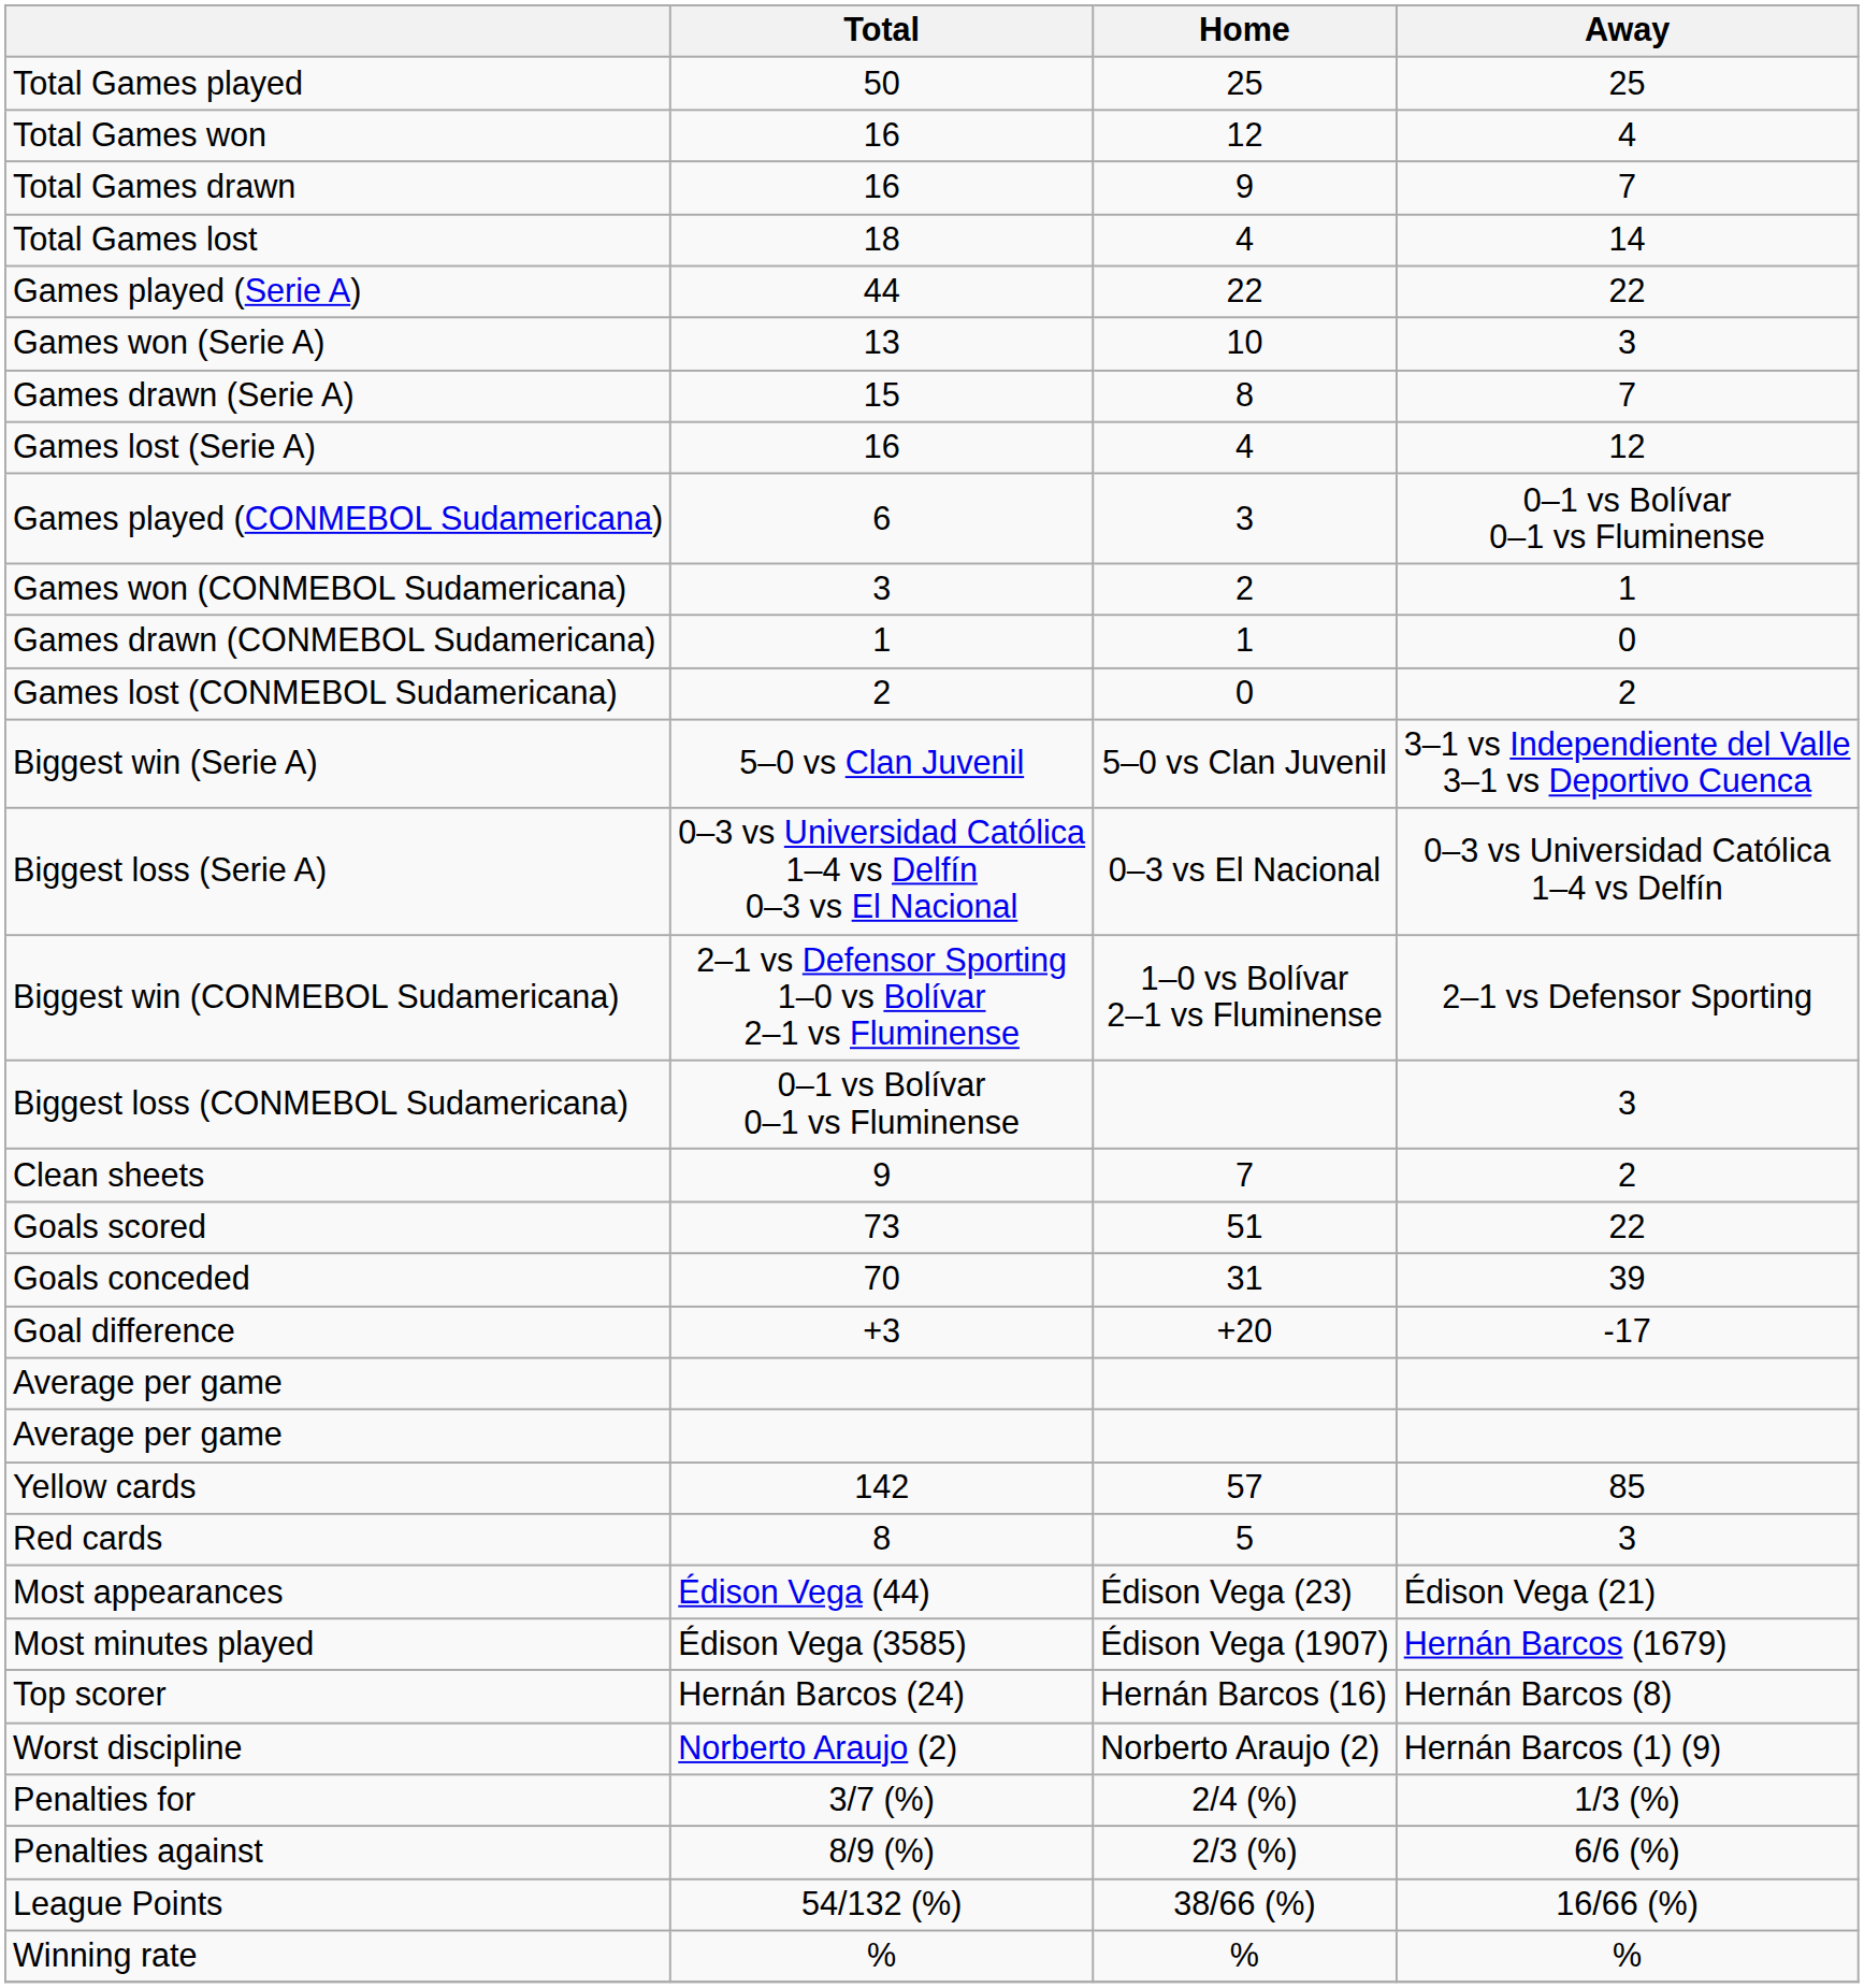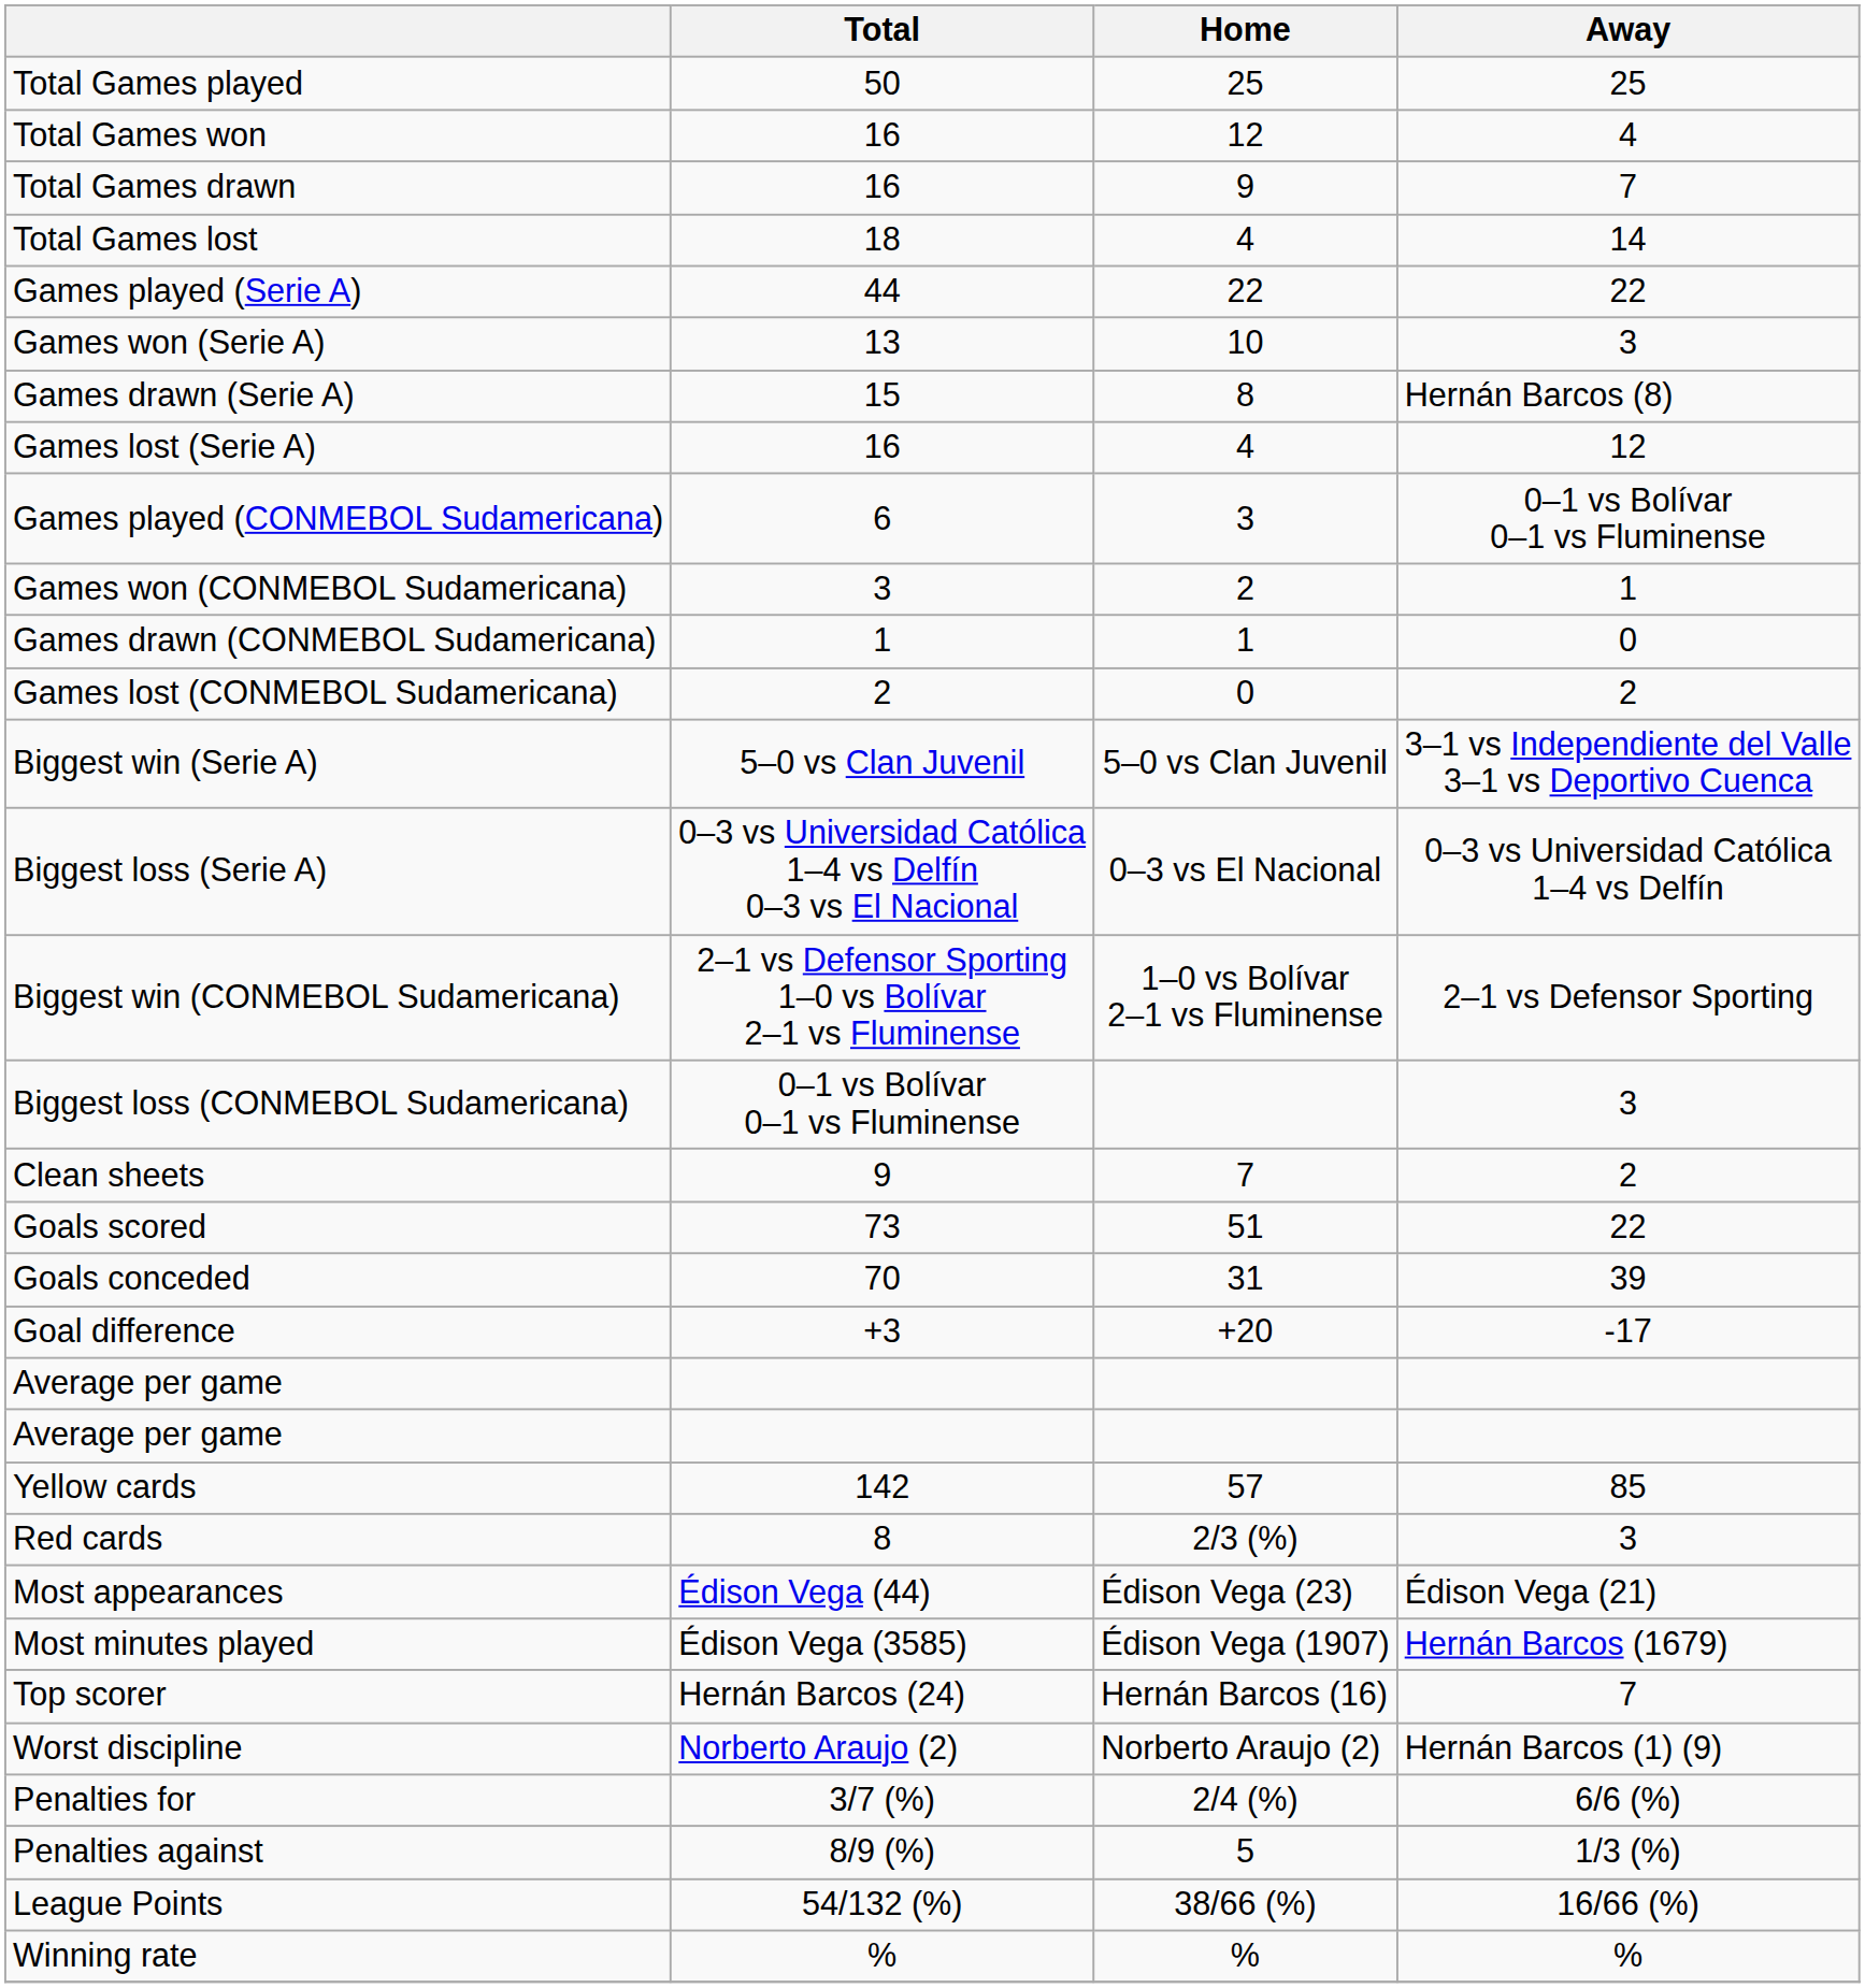 <table class="wikitable" style="text-align: center;">
 <tr>
 <th></th>
 <th>Total</th>
 <th>Home</th>
 <th>Away</th>
 </tr>
 <tr>
 <td align=left>Total Games played</td>
 <td>50</td>
 <td>25</td>
 <td>25</td>
 </tr>
 <tr>
 <td align=left>Total Games won</td>
 <td>16</td>
 <td>12</td>
 <td>4</td>
 </tr>
 <tr>
 <td align=left>Total Games drawn</td>
 <td>16</td>
 <td>9</td>
 <td>7</td>
 </tr>
 <tr>
 <td align=left>Total Games lost</td>
 <td>18</td>
 <td>4</td>
 <td>14</td>
 </tr>
 <tr>
 <td align=left>Games played (<a href='#'>Serie A</a>)</td>
 <td>44</td>
 <td>22</td>
 <td>22</td>
 </tr>
 <tr>
 <td align=left>Games won (Serie A)</td>
 <td>13</td>
 <td>10</td>
 <td>3</td>
 </tr>
 <tr>
 <td align=left>Games drawn (Serie A)</td>
 <td>15</td>
 <td>8</td>
-<td>7</td>
+<td align=left> Hernán Barcos (8)</td>
 </tr>
 <tr>
 <td align=left>Games lost (Serie A)</td>
 <td>16</td>
 <td>4</td>
 <td>12</td>
 </tr>
 <tr>
 <td align=left>Games played (<a href='#'>CONMEBOL Sudamericana</a>)</td>
 <td>6</td>
 <td>3</td>
 <td>0–1 vs Bolívar<br>0–1 vs Fluminense</td>
 </tr>
 <tr>
 <td align=left>Games won (CONMEBOL Sudamericana)</td>
 <td>3</td>
 <td>2</td>
 <td>1</td>
 </tr>
 <tr>
 <td align=left>Games drawn (CONMEBOL Sudamericana)</td>
 <td>1</td>
 <td>1</td>
 <td>0</td>
 </tr>
 <tr>
 <td align=left>Games lost (CONMEBOL Sudamericana)</td>
 <td>2</td>
 <td>0</td>
 <td>2</td>
 </tr>
 <tr>
 <td align=left>Biggest win (Serie A)</td>
 <td>5–0 vs <a href='#'>Clan Juvenil</a></td>
 <td>5–0 vs Clan Juvenil</td>
 <td>3–1 vs <a href='#'>Independiente del Valle</a><br>3–1 vs <a href='#'>Deportivo Cuenca</a></td>
 </tr>
 <tr>
 <td align=left>Biggest loss (Serie A)</td>
 <td>0–3 vs <a href='#'>Universidad Católica</a><br>1–4 vs <a href='#'>Delfín</a><br>0–3 vs <a href='#'>El Nacional</a></td>
 <td>0–3 vs El Nacional</td>
 <td>0–3 vs Universidad Católica<br>1–4 vs Delfín</td>
 </tr>
 <tr>
 <td align=left>Biggest win (CONMEBOL Sudamericana)</td>
 <td>2–1 vs <a href='#'>Defensor Sporting</a><br>1–0 vs <a href='#'>Bolívar</a><br>2–1 vs <a href='#'>Fluminense</a></td>
 <td>1–0 vs Bolívar<br>2–1 vs Fluminense</td>
 <td>2–1 vs Defensor Sporting</td>
 </tr>
 <tr>
 <td align=left>Biggest loss (CONMEBOL Sudamericana)</td>
 <td>0–1 vs Bolívar<br>0–1 vs Fluminense</td>
 <td></td>
 <td>3</td>
 </tr>
 <tr>
 <td align=left>Clean sheets</td>
 <td>9</td>
 <td>7</td>
 <td>2</td>
 </tr>
 <tr>
 <td align=left>Goals scored</td>
 <td>73</td>
 <td>51</td>
 <td>22</td>
 </tr>
 <tr>
 <td align=left>Goals conceded</td>
 <td>70</td>
 <td>31</td>
 <td>39</td>
 </tr>
 <tr>
 <td align=left>Goal difference</td>
 <td>+3</td>
 <td>+20</td>
 <td>-17</td>
 </tr>
 <tr>
 <td align=left>Average  per game</td>
 <td></td>
 <td></td>
 <td></td>
 </tr>
 <tr>
 <td align=left>Average  per game</td>
 <td></td>
 <td></td>
 <td></td>
 </tr>
 <tr>
 <td align=left>Yellow cards</td>
 <td>142</td>
 <td>57</td>
 <td>85</td>
 </tr>
 <tr>
 <td align=left>Red cards</td>
 <td>8</td>
-<td>5</td>
+<td>2/3 (%)</td>
 <td>3</td>
 </tr>
 <tr>
 <td align=left>Most appearances</td>
 <td align=left> <a href='#'>Édison Vega</a> (44)</td>
 <td align=left> Édison Vega (23)</td>
 <td align=left> Édison Vega (21)</td>
 </tr>
 <tr>
 <td align=left>Most minutes played</td>
 <td align=left> Édison Vega (3585)</td>
 <td align=left> Édison Vega (1907)</td>
 <td align=left> <a href='#'>Hernán Barcos</a> (1679)</td>
 </tr>
 <tr>
 <td align=left>Top scorer</td>
 <td align=left> Hernán Barcos (24)</td>
 <td align=left> Hernán Barcos (16)</td>
-<td align=left> Hernán Barcos (8)</td>
+<td>7</td>
 </tr>
 <tr>
 <td align=left>Worst discipline</td>
 <td align=left> <a href='#'>Norberto Araujo</a> (2) </td>
 <td align=left> Norberto Araujo (2) </td>
 <td align=left> Hernán Barcos (1)  (9) </td>
 </tr>
 <tr>
 <td align=left>Penalties for</td>
 <td>3/7 (%)</td>
 <td>2/4 (%)</td>
-<td>1/3 (%)</td>
+<td>6/6 (%)</td>
 </tr>
 <tr>
 <td align=left>Penalties against</td>
 <td>8/9 (%)</td>
-<td>2/3 (%)</td>
-<td>6/6 (%)</td>
+<td>5</td>
+<td>1/3 (%)</td>
 </tr>
 <tr>
 <td align=left>League Points</td>
 <td>54/132 (%)</td>
 <td>38/66 (%)</td>
 <td>16/66 (%)</td>
 </tr>
 <tr>
 <td align=left>Winning rate</td>
 <td>%</td>
 <td>%</td>
 <td>%</td>
 </tr>
 <tr>
 </tr>
 </table>
